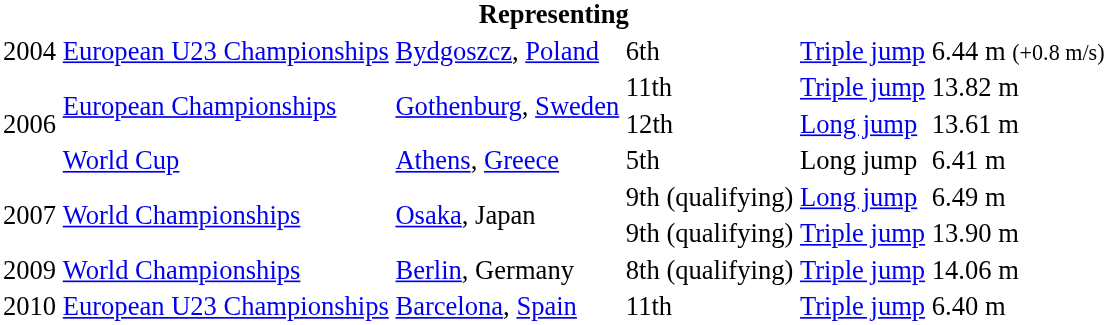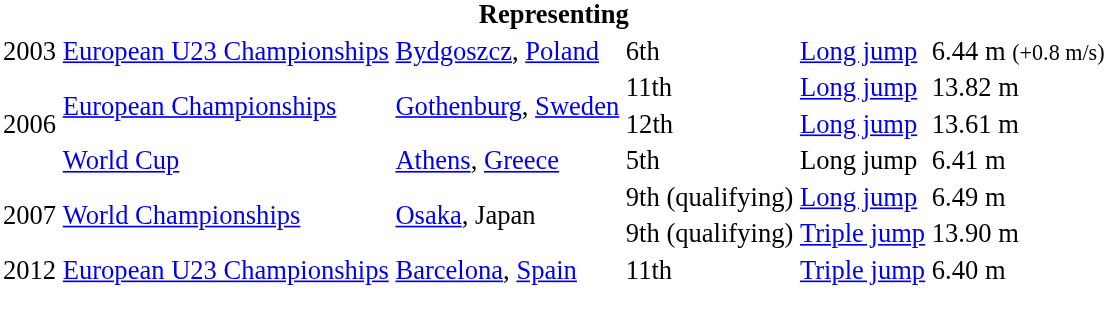 <table>
 <tr>
 <th colspan="6">Representing </th>
 </tr>
 <tr>
-<td>2004</td>
+<td>2003</td>
 <td><a href='#'>European U23 Championships</a></td>
 <td><a href='#'>Bydgoszcz</a>, <a href='#'>Poland</a></td>
 <td>6th</td>
-<td><a href='#'>Triple jump</a></td>
+<td><a href='#'>Long jump</a></td>
 <td>6.44 m <small>(+0.8 m/s)</small></td>
 </tr>
 <tr>
 <td rowspan=3>2006</td>
 <td rowspan=2><a href='#'>European Championships</a></td>
 <td rowspan=2><a href='#'>Gothenburg</a>, <a href='#'>Sweden</a></td>
 <td>11th</td>
-<td><a href='#'>Triple jump</a></td>
+<td><a href='#'>Long jump</a></td>
 <td>13.82 m</td>
 </tr>
 <tr>
 <td>12th</td>
 <td><a href='#'>Long jump</a></td>
 <td>13.61 m</td>
 </tr>
 <tr>
 <td><a href='#'>World Cup</a></td>
 <td><a href='#'>Athens</a>, <a href='#'>Greece</a></td>
 <td>5th</td>
 <td>Long jump</td>
 <td>6.41 m</td>
 </tr>
 <tr>
 <td rowspan=2>2007</td>
 <td rowspan=2><a href='#'>World Championships</a></td>
 <td rowspan=2><a href='#'>Osaka</a>, Japan</td>
 <td>9th (qualifying)</td>
 <td><a href='#'>Long jump</a></td>
 <td>6.49 m</td>
 </tr>
 <tr>
 <td>9th (qualifying)</td>
 <td><a href='#'>Triple jump</a></td>
 <td>13.90 m</td>
 </tr>
 <tr>
-<td>2009</td>
-<td><a href='#'>World Championships</a></td>
-<td><a href='#'>Berlin</a>, Germany</td>
-<td>8th (qualifying)</td>
-<td><a href='#'>Triple jump</a></td>
-<td>14.06 m</td>
-</tr>
-<tr>
-<td>2010</td>
+<td>2012</td>
 <td><a href='#'>European U23 Championships</a></td>
 <td><a href='#'>Barcelona</a>, <a href='#'>Spain</a></td>
 <td>11th</td>
 <td><a href='#'>Triple jump</a></td>
 <td>6.40 m</td>
 </tr>
 </table>
